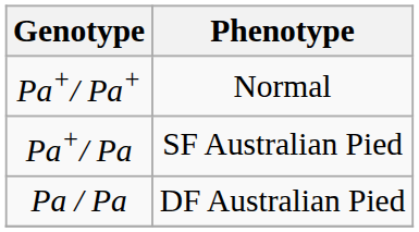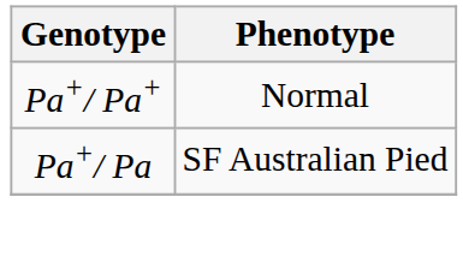 <table class="wikitable" style="text-align:center" align="right">
 <tr>
 <th>Genotype</th>
 <th>Phenotype</th>
 </tr>
 <tr>
 <td><em>Pa<sup>+</sup>/ Pa<sup>+</sup></em></td>
 <td>Normal</td>
 </tr>
 <tr>
 <td><em>Pa<sup>+</sup>/ Pa</em></td>
 <td>SF Australian Pied</td>
 </tr>
 <tr>
-<td><em>Pa / Pa</em></td>
-<td>DF Australian Pied</td>
-</tr>
-<tr>
 </tr>
 </table>
